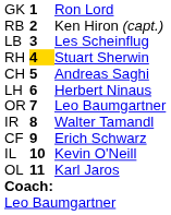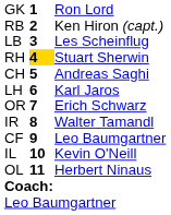 <table style="font-size: 90%" cellspacing="0" cellpadding="0">
 <tr>
 <th width="25"></th>
 <th width="25"></th>
 </tr>
 <tr>
 <td>GK</td>
 <td><strong>1</strong></td>
 <td> <a href='#'>Ron Lord</a></td>
 </tr>
 <tr>
 <td>RB</td>
 <td><strong>2</strong></td>
 <td> Ken Hiron <em>(capt.)</em></td>
 </tr>
 <tr>
 <td>LB</td>
 <td><strong>3</strong></td>
 <td> <a href='#'>Les Scheinflug</a></td>
 </tr>
 <tr>
 <td>RH</td>
 <td style="background: gold;"><strong>4</strong></td>
 <td> <a href='#'>Stuart Sherwin</a></td>
 </tr>
 <tr>
 <td>CH</td>
 <td><strong>5</strong></td>
 <td> <a href='#'>Andreas Saghi</a></td>
 </tr>
 <tr>
 <td>LH</td>
 <td><strong>6</strong></td>
-<td> <a href='#'>Herbert Ninaus</a></td>
+<td> <a href='#'>Karl Jaros</a></td>
 </tr>
 <tr>
 <td>OR</td>
 <td><strong>7</strong></td>
-<td> <a href='#'>Leo Baumgartner</a></td>
+<td> <a href='#'>Erich Schwarz</a></td>
 </tr>
 <tr>
 <td>IR</td>
 <td><strong>8</strong></td>
 <td> <a href='#'>Walter Tamandl</a></td>
 </tr>
 <tr>
 <td>CF</td>
 <td><strong>9</strong></td>
-<td> <a href='#'>Erich Schwarz</a></td>
+<td> <a href='#'>Leo Baumgartner</a></td>
 </tr>
 <tr>
 <td>IL</td>
 <td><strong>10</strong></td>
 <td> <a href='#'>Kevin O'Neill</a></td>
 </tr>
 <tr>
 <td>OL</td>
 <td><strong>11</strong></td>
-<td> <a href='#'>Karl Jaros</a></td>
+<td> <a href='#'>Herbert Ninaus</a></td>
 </tr>
 <tr>
 <td colspan=4><strong>Coach:</strong></td>
 </tr>
 <tr>
 <td colspan=4> <a href='#'>Leo Baumgartner</a></td>
 </tr>
 </table>
